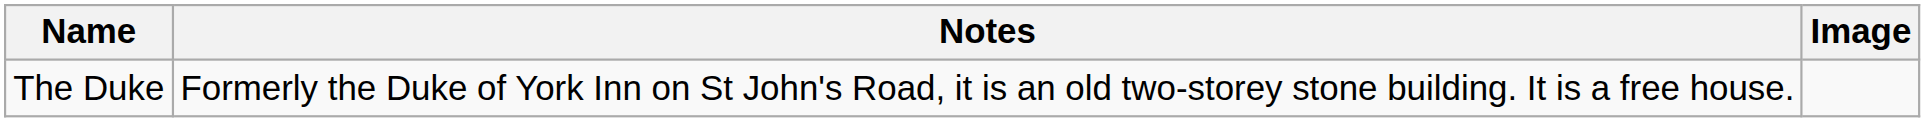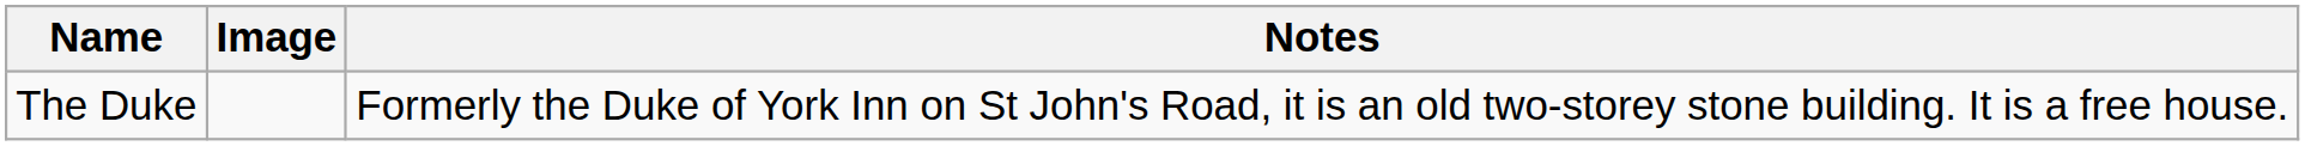 <table class="wikitable sortable">
 <tr>
 <th>Name</th>
+<th>Image</th>
 <th>Notes</th>
-<th>Image</th>
 </tr>
 <tr>
 <td>The Duke</td>
+<td></td>
 <td>Formerly the Duke of York Inn on St John's Road, it is an old two-storey stone building. It is a free house.</td>
-<td></td>
 </tr>
 </table>
